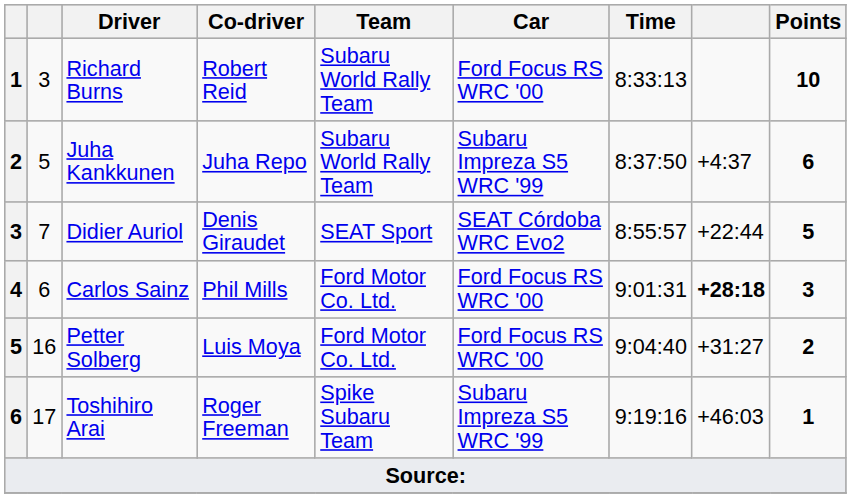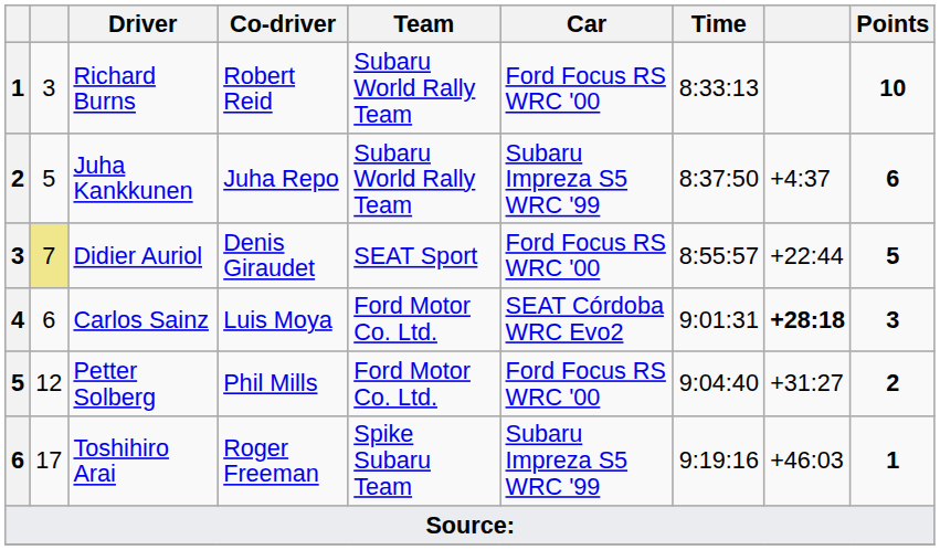 <table class="wikitable" width=85% style="font-size: 85%;">
 <tr>
 <th></th>
 <th></th>
 <th>Driver</th>
 <th>Co-driver</th>
 <th>Team</th>
 <th>Car</th>
 <th>Time</th>
 <th></th>
 <th>Points</th>
 </tr>
 <tr>
 <th>1</th>
 <td align="center">3</td>
 <td> <a href='#'>Richard Burns</a></td>
 <td> <a href='#'>Robert Reid</a></td>
 <td> <a href='#'>Subaru World Rally Team</a></td>
 <td><a href='#'>Ford Focus RS WRC '00</a></td>
 <td>8:33:13</td>
 <td></td>
 <td align="center"><strong>10</strong></td>
 </tr>
 <tr>
 <th>2</th>
 <td align="center">5</td>
 <td> <a href='#'>Juha Kankkunen</a></td>
 <td> <a href='#'>Juha Repo</a></td>
 <td> <a href='#'>Subaru World Rally Team</a></td>
 <td><a href='#'>Subaru Impreza S5 WRC '99</a></td>
 <td>8:37:50</td>
 <td>+4:37</td>
 <td align="center"><strong>6</strong></td>
 </tr>
 <tr>
 <th>3</th>
-<td align="center">7</td>
+<td align="center" style="background: khaki;">7</td>
 <td> <a href='#'>Didier Auriol</a></td>
 <td> <a href='#'>Denis Giraudet</a></td>
 <td> <a href='#'>SEAT Sport</a></td>
-<td><a href='#'>SEAT Córdoba WRC Evo2</a></td>
+<td><a href='#'>Ford Focus RS WRC '00</a></td>
 <td>8:55:57</td>
 <td>+22:44</td>
 <td align="center"><strong>5</strong></td>
 </tr>
 <tr>
 <th>4</th>
 <td align="center">6</td>
 <td> <a href='#'>Carlos Sainz</a></td>
-<td> <a href='#'>Phil Mills</a></td>
+<td> <a href='#'>Luis Moya</a></td>
 <td> <a href='#'>Ford Motor Co. Ltd.</a></td>
-<td><a href='#'>Ford Focus RS WRC '00</a></td>
+<td><a href='#'>SEAT Córdoba WRC Evo2</a></td>
 <td>9:01:31</td>
 <td><strong>+28:18</strong></td>
 <td align="center"><strong>3</strong></td>
 </tr>
 <tr>
 <th>5</th>
-<td align="center">16</td>
+<td align="center">12</td>
 <td> <a href='#'>Petter Solberg</a></td>
-<td> <a href='#'>Luis Moya</a></td>
+<td> <a href='#'>Phil Mills</a></td>
 <td> <a href='#'>Ford Motor Co. Ltd.</a></td>
 <td><a href='#'>Ford Focus RS WRC '00</a></td>
 <td>9:04:40</td>
 <td>+31:27</td>
 <td align="center"><strong>2</strong></td>
 </tr>
 <tr>
 <th>6</th>
 <td align="center">17</td>
 <td> <a href='#'>Toshihiro Arai</a></td>
 <td> <a href='#'>Roger Freeman</a></td>
 <td> <a href='#'>Spike Subaru Team</a></td>
 <td><a href='#'>Subaru Impreza S5 WRC '99</a></td>
 <td>9:19:16</td>
 <td>+46:03</td>
 <td align="center"><strong>1</strong></td>
 </tr>
 <tr>
 <td style="background-color:#EAECF0; text-align:center" colspan="9"><strong>Source:</strong></td>
 </tr>
 <tr>
 </tr>
 </table>
